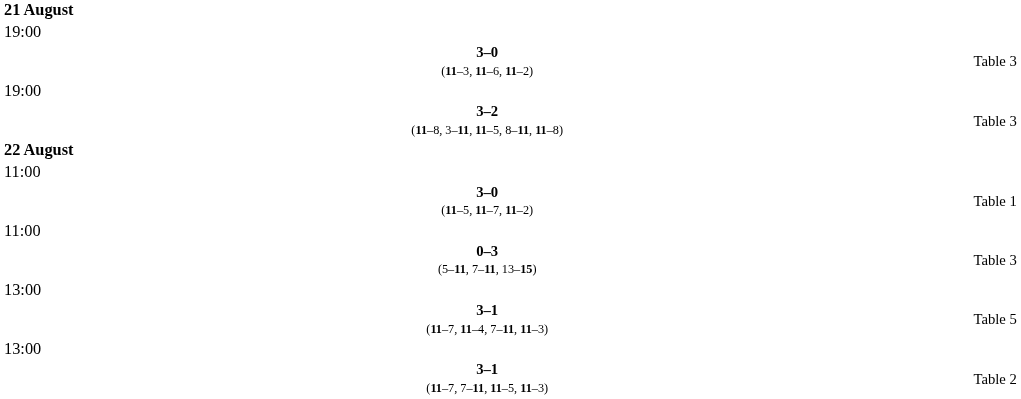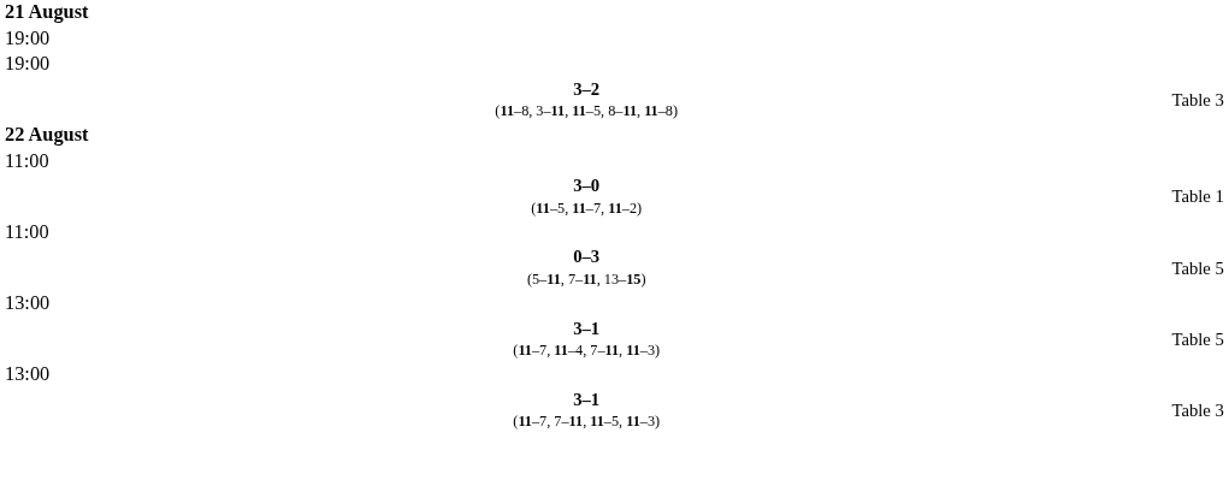 <table style="width:100%;" cellspacing="1">
 <tr>
 <th width=25%></th>
 <th width=10%></th>
 <th width=25%></th>
 </tr>
 <tr>
 <td><strong>21 August</strong></td>
 </tr>
 <tr>
 <td>19:00</td>
-</tr>
-<tr style=font-size:90%>
-<td align=right><strong></strong></td>
-<td align=center><strong> 3–0 </strong><br><small>(<strong>11</strong>–3, <strong>11</strong>–6, <strong>11</strong>–2)</small></td>
-<td></td>
-<td>Table 3</td>
 </tr>
 <tr>
 <td>19:00</td>
 </tr>
 <tr style=font-size:90%>
 <td align=right><strong></strong></td>
 <td align=center><strong> 3–2 </strong><br><small>(<strong>11</strong>–8, 3–<strong>11</strong>, <strong>11</strong>–5, 8–<strong>11</strong>, <strong>11</strong>–8)</small></td>
 <td></td>
 <td>Table 3</td>
 </tr>
 <tr>
 <td><strong>22 August</strong></td>
 </tr>
 <tr>
 <td>11:00</td>
 </tr>
 <tr style=font-size:90%>
 <td align=right><strong></strong></td>
 <td align=center><strong> 3–0 </strong><br><small>(<strong>11</strong>–5, <strong>11</strong>–7, <strong>11</strong>–2)</small></td>
 <td></td>
 <td>Table 1</td>
 </tr>
 <tr>
 <td>11:00</td>
 </tr>
 <tr style=font-size:90%>
 <td align=right></td>
 <td align=center><strong> 0–3 </strong><br><small>(5–<strong>11</strong>, 7–<strong>11</strong>, 13–<strong>15</strong>)</small></td>
 <td><strong></strong></td>
-<td>Table 3</td>
+<td>Table 5</td>
 </tr>
 <tr>
 <td>13:00</td>
 </tr>
 <tr style=font-size:90%>
 <td align=right><strong></strong></td>
 <td align=center><strong> 3–1 </strong><br><small>(<strong>11</strong>–7, <strong>11</strong>–4, 7–<strong>11</strong>, <strong>11</strong>–3)</small></td>
 <td></td>
 <td>Table 5</td>
 </tr>
 <tr>
 <td>13:00</td>
 </tr>
 <tr style=font-size:90%>
 <td align=right><strong></strong></td>
 <td align=center><strong> 3–1 </strong><br><small>(<strong>11</strong>–7, 7–<strong>11</strong>, <strong>11</strong>–5, <strong>11</strong>–3)</small></td>
 <td></td>
-<td>Table 2</td>
+<td>Table 3</td>
 </tr>
 </table>
